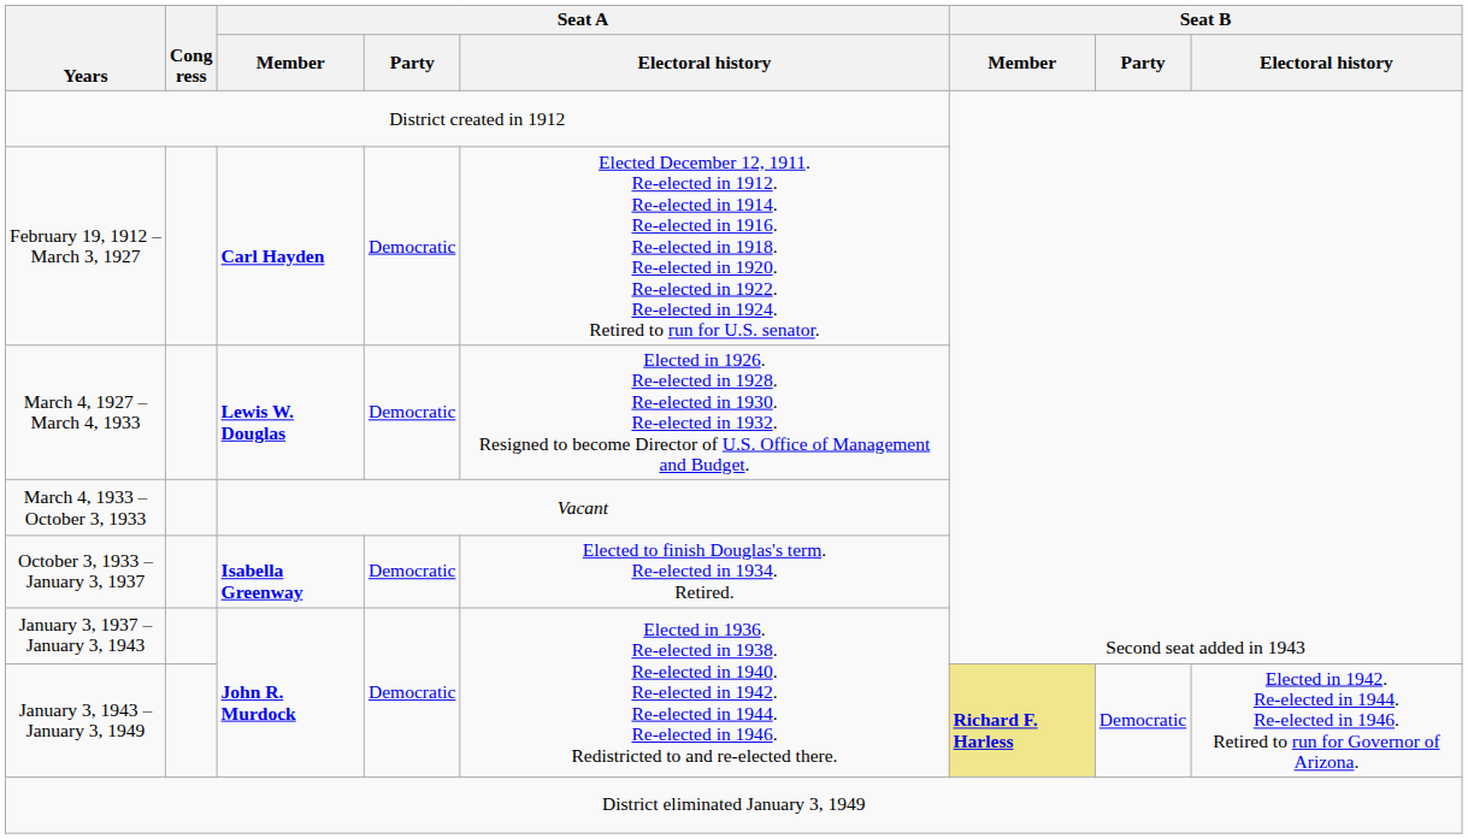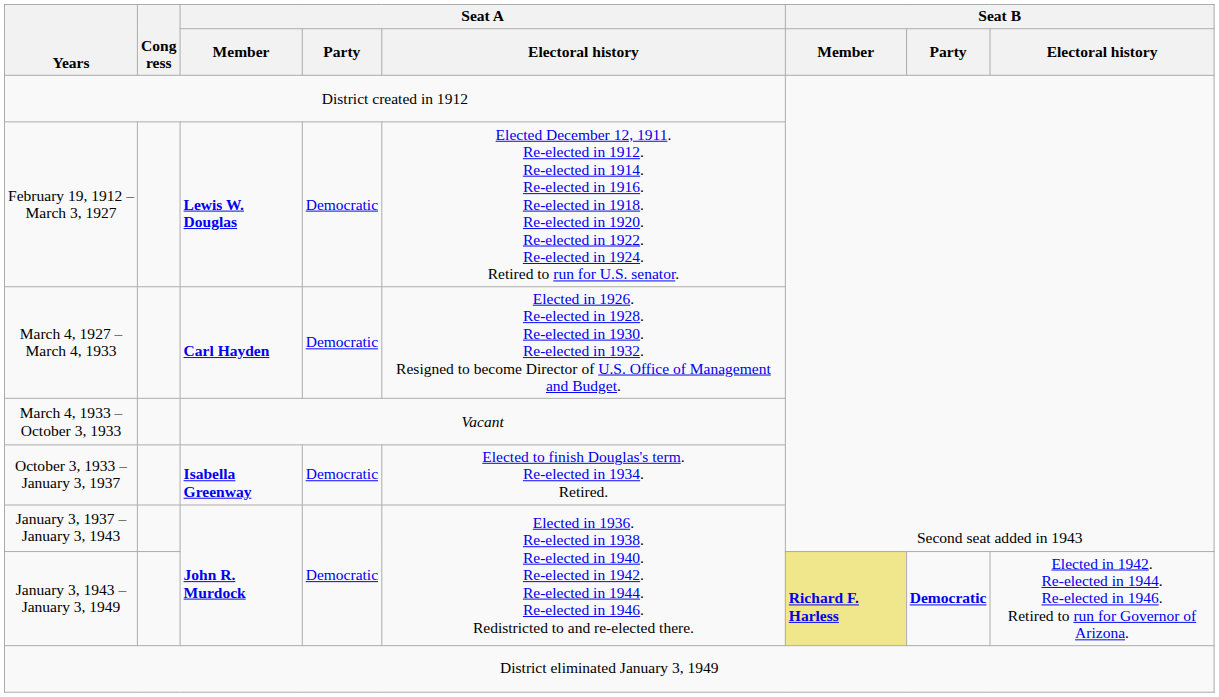 <table class=wikitable style="text-align:center">
 <tr valign=bottom>
 <th rowspan=2>Years</th>
 <th rowspan=2>Cong<br>ress</th>
 <th colspan=3>Seat A</th>
 <th colspan=3>Seat B</th>
 </tr>
 <tr style="height:3em">
 <th>Member</th>
 <th>Party</th>
 <th>Electoral history</th>
 <th>Member</th>
 <th>Party</th>
 <th>Electoral history</th>
 </tr>
 <tr style="height:3em">
 <td colspan=5>District created in 1912</td>
 <td rowspan=6 colspan=3 valign=bottom>Second seat added in 1943</td>
 </tr>
 <tr style="height:3em">
 <td nowrap>February 19, 1912 –<br>March 3, 1927</td>
 <td></td>
-<td align=left><br><strong><a href='#'>Carl Hayden</a></strong><br></td>
+<td align=left><br><strong><a href='#'>Lewis W. Douglas</a></strong><br></td>
 <td><a href='#'>Democratic</a></td>
 <td><a href='#'>Elected December 12, 1911</a>.<br><a href='#'>Re-elected in 1912</a>.<br><a href='#'>Re-elected in 1914</a>.<br><a href='#'>Re-elected in 1916</a>.<br><a href='#'>Re-elected in 1918</a>.<br><a href='#'>Re-elected in 1920</a>.<br><a href='#'>Re-elected in 1922</a>.<br><a href='#'>Re-elected in 1924</a>.<br>Retired to <a href='#'>run for U.S. senator</a>.</td>
 </tr>
 <tr style="height:3em">
 <td nowrap>March 4, 1927 –<br>March 4, 1933</td>
 <td></td>
-<td align=left><br><strong><a href='#'>Lewis W. Douglas</a></strong><br></td>
+<td align=left><br><strong><a href='#'>Carl Hayden</a></strong><br></td>
 <td><a href='#'>Democratic</a></td>
 <td><a href='#'>Elected in 1926</a>.<br><a href='#'>Re-elected in 1928</a>.<br><a href='#'>Re-elected in 1930</a>.<br><a href='#'>Re-elected in 1932</a>.<br>Resigned to become Director of <a href='#'>U.S. Office of Management and Budget</a>.</td>
 </tr>
 <tr style="height:3em">
 <td nowrap>March 4, 1933 –<br>October 3, 1933</td>
 <td></td>
 <td colspan=3><em>Vacant</em></td>
 </tr>
 <tr style="height:3em">
 <td nowrap>October 3, 1933 –<br>January 3, 1937</td>
 <td></td>
 <td align=left><br><strong><a href='#'>Isabella Greenway</a></strong><br></td>
 <td><a href='#'>Democratic</a></td>
 <td><a href='#'>Elected to finish Douglas's term</a>.<br><a href='#'>Re-elected in 1934</a>.<br>Retired.</td>
 </tr>
 <tr style="height:3em">
 <td nowrap>January 3, 1937 –<br>January 3, 1943</td>
 <td></td>
 <td align=left  rowspan=2><br><strong><a href='#'>John R. Murdock</a></strong><br></td>
 <td rowspan=2 ><a href='#'>Democratic</a></td>
 <td rowspan=2><a href='#'>Elected in 1936</a>.<br><a href='#'>Re-elected in 1938</a>.<br><a href='#'>Re-elected in 1940</a>.<br><a href='#'>Re-elected in 1942</a>.<br><a href='#'>Re-elected in 1944</a>.<br><a href='#'>Re-elected in 1946</a>.<br>Redistricted to  and re-elected there.</td>
 </tr>
 <tr style="height:3em">
 <td nowrap>January 3, 1943 –<br>January 3, 1949</td>
 <td></td>
 <td align=left style="background: khaki;"><br><strong><a href='#'>Richard F. Harless</a></strong><br></td>
-<td><a href='#'>Democratic</a></td>
+<td><strong><a href='#'>Democratic</a></strong></td>
 <td><a href='#'>Elected in 1942</a>.<br><a href='#'>Re-elected in 1944</a>.<br><a href='#'>Re-elected in 1946</a>.<br>Retired to <a href='#'>run for Governor of Arizona</a>.</td>
 </tr>
 <tr style="height:3em">
 <td colspan=8>District eliminated January 3, 1949</td>
 </tr>
 </table>
